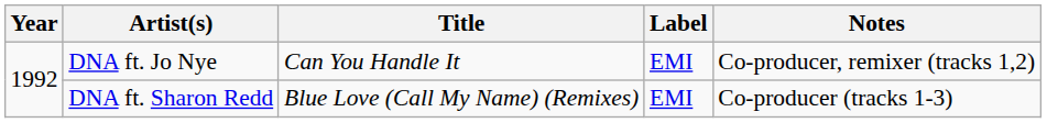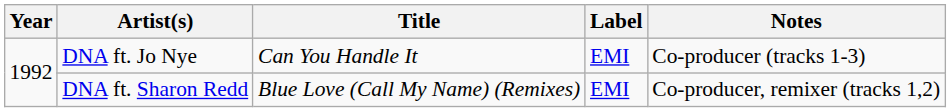 <table class="wikitable sortable">
 <tr>
 <th>Year</th>
 <th>Artist(s)</th>
 <th>Title</th>
 <th>Label</th>
 <th>Notes</th>
 </tr>
 <tr>
 <td rowspan="2">1992</td>
 <td><a href='#'>DNA</a> ft. Jo Nye</td>
 <td><em>Can You Handle It</em></td>
 <td><a href='#'>EMI</a></td>
-<td>Co-producer, remixer (tracks 1,2)</td>
+<td>Co-producer (tracks 1-3)</td>
 </tr>
 <tr>
 <td><a href='#'>DNA</a> ft. <a href='#'>Sharon Redd</a></td>
 <td><em>Blue Love (Call My Name) (Remixes)</em></td>
 <td><a href='#'>EMI</a></td>
-<td>Co-producer (tracks 1-3)</td>
+<td>Co-producer, remixer (tracks 1,2)</td>
 </tr>
 </table>
